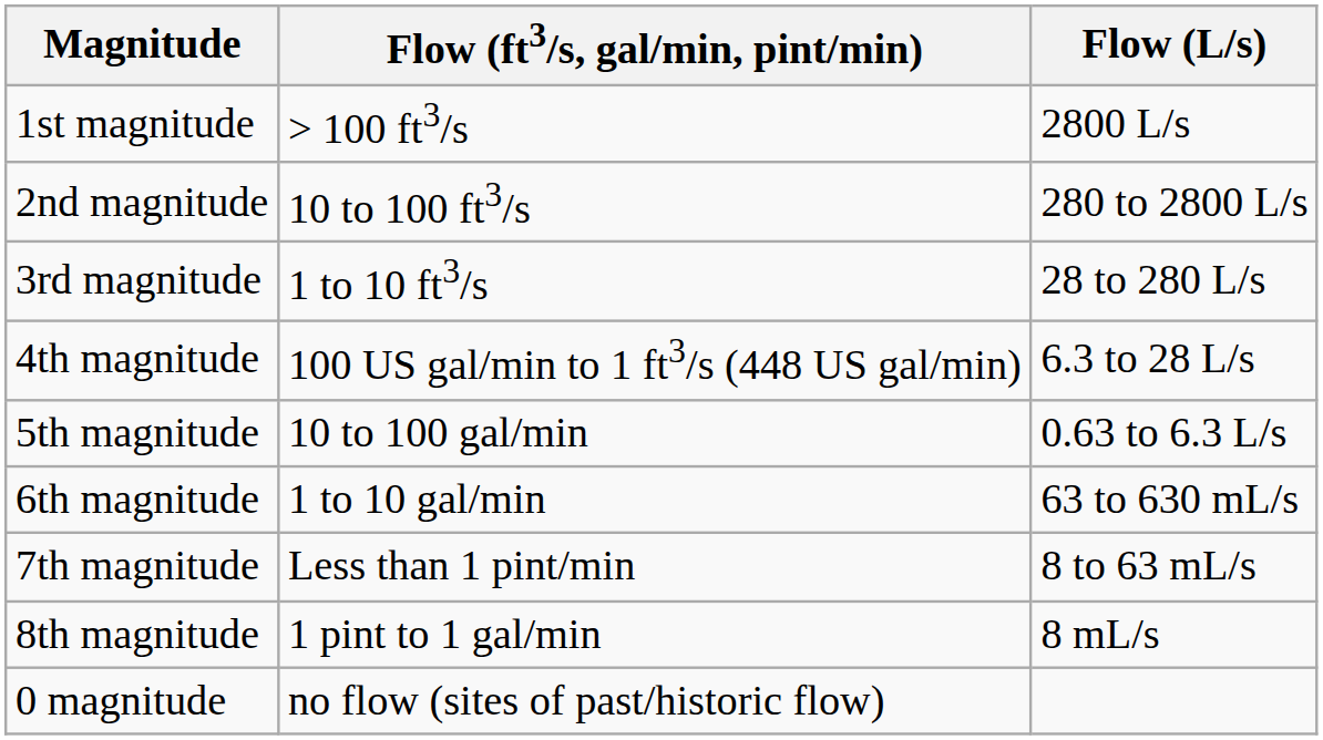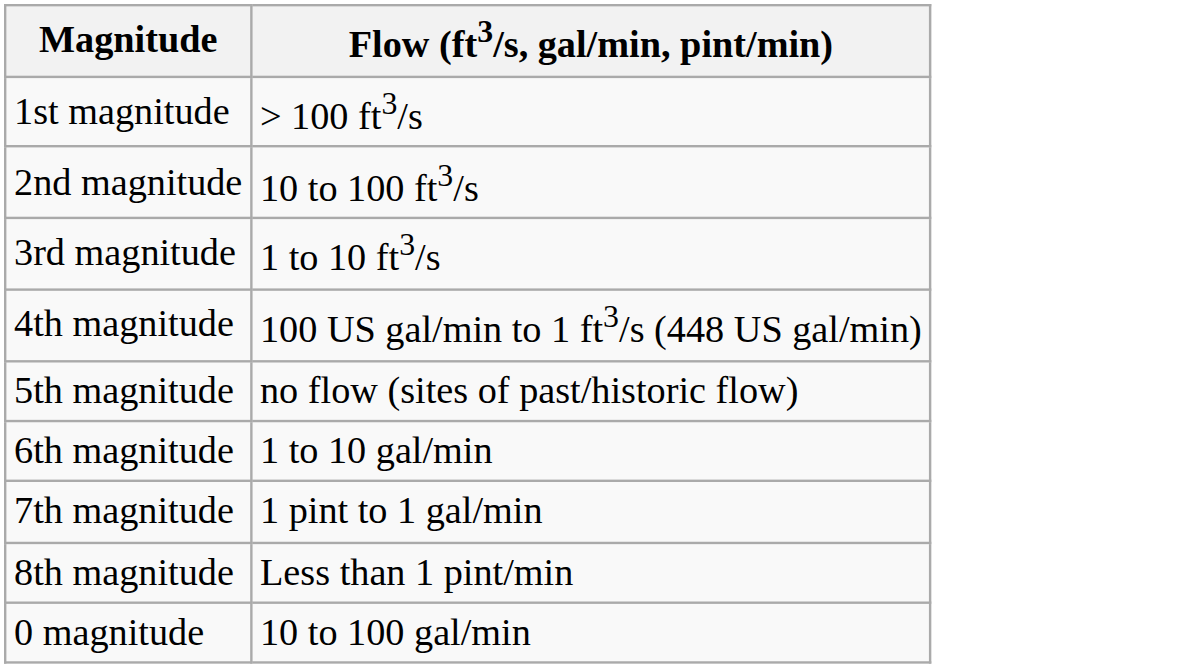 <table class="wikitable">
 <tr>
 <th>Magnitude</th>
 <th>Flow (ft<sup>3</sup>/s, gal/min, pint/min)</th>
-<th>Flow (L/s)</th>
 </tr>
 <tr>
 <td>1st magnitude</td>
 <td>> 100 ft<sup>3</sup>/s</td>
-<td>2800 L/s</td>
 </tr>
 <tr>
 <td>2nd magnitude</td>
 <td>10 to 100 ft<sup>3</sup>/s</td>
-<td>280 to 2800 L/s</td>
 </tr>
 <tr>
 <td>3rd magnitude</td>
 <td>1 to 10 ft<sup>3</sup>/s</td>
-<td>28 to 280 L/s</td>
 </tr>
 <tr>
 <td>4th magnitude</td>
 <td>100 US gal/min to 1 ft<sup>3</sup>/s (448 US gal/min)</td>
-<td>6.3 to 28 L/s</td>
 </tr>
 <tr>
 <td>5th magnitude</td>
-<td>10 to 100 gal/min</td>
-<td>0.63 to 6.3 L/s</td>
+<td>no flow (sites of past/historic flow)</td>
 </tr>
 <tr>
 <td>6th magnitude</td>
 <td>1 to 10 gal/min</td>
-<td>63 to 630 mL/s</td>
 </tr>
 <tr>
 <td>7th magnitude</td>
-<td>Less than 1 pint/min</td>
-<td>8 to 63 mL/s</td>
+<td>1 pint to 1 gal/min</td>
 </tr>
 <tr>
 <td>8th magnitude</td>
-<td>1 pint to 1 gal/min</td>
-<td>8 mL/s</td>
+<td>Less than 1 pint/min</td>
 </tr>
 <tr>
 <td>0 magnitude</td>
-<td>no flow (sites of past/historic flow)</td>
-<td></td>
+<td>10 to 100 gal/min</td>
 </tr>
 </table>
